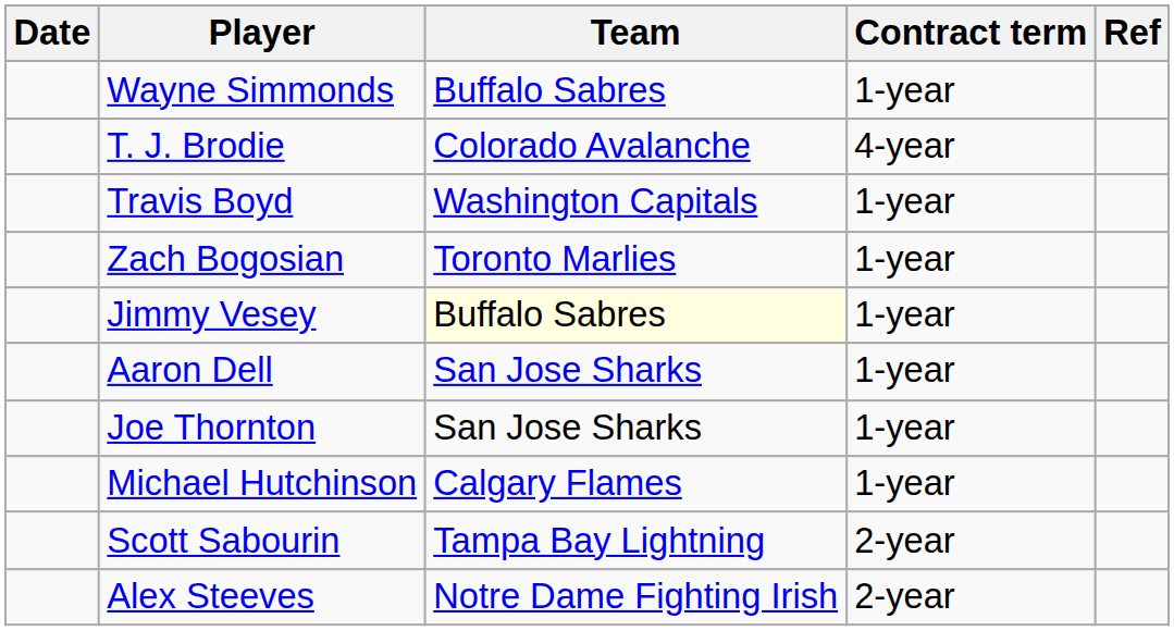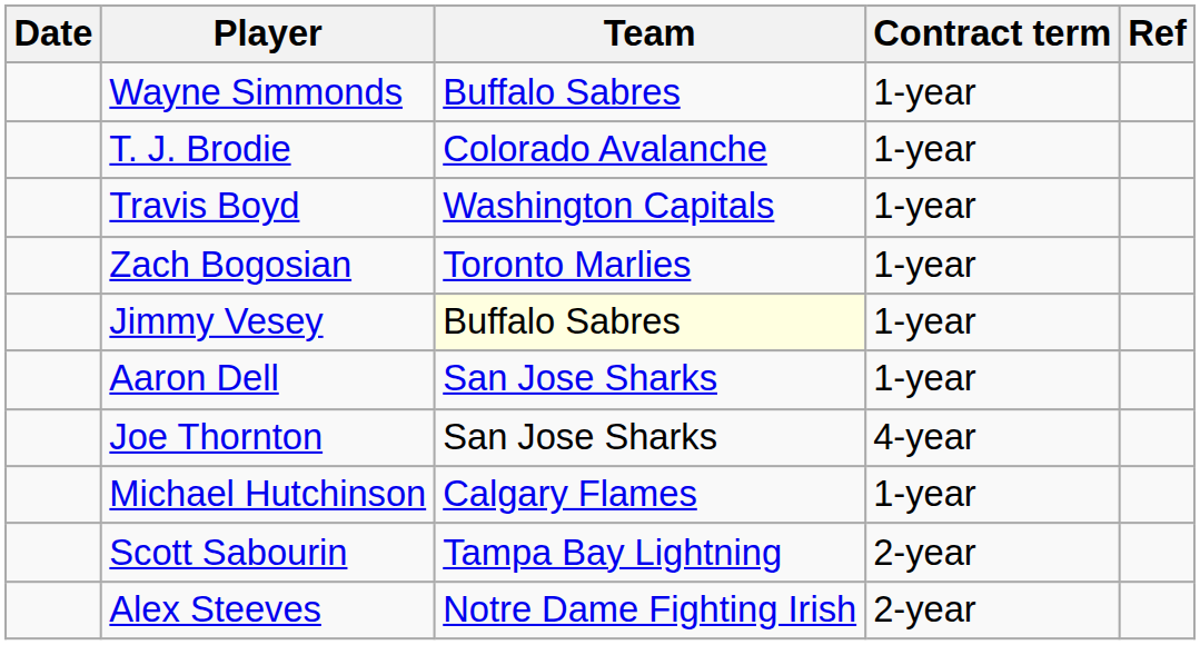 <table class="wikitable">
 <tr>
 <th>Date</th>
 <th>Player</th>
 <th>Team</th>
 <th>Contract term</th>
 <th>Ref</th>
 </tr>
 <tr>
 <td></td>
 <td><a href='#'>Wayne Simmonds</a></td>
 <td><a href='#'>Buffalo Sabres</a></td>
 <td>1-year</td>
 <td></td>
 </tr>
 <tr>
 <td></td>
 <td><a href='#'>T. J. Brodie</a></td>
 <td><a href='#'>Colorado Avalanche</a></td>
-<td>4-year</td>
+<td>1-year</td>
 <td></td>
 </tr>
 <tr>
 <td></td>
 <td><a href='#'>Travis Boyd</a></td>
 <td><a href='#'>Washington Capitals</a></td>
 <td>1-year</td>
 <td></td>
 </tr>
 <tr>
 <td></td>
 <td><a href='#'>Zach Bogosian</a></td>
 <td><a href='#'>Toronto Marlies</a></td>
 <td>1-year</td>
 <td></td>
 </tr>
 <tr>
 <td></td>
 <td><a href='#'>Jimmy Vesey</a></td>
 <td style="background: lightyellow;">Buffalo Sabres</td>
 <td>1-year</td>
 <td></td>
 </tr>
 <tr>
 <td></td>
 <td><a href='#'>Aaron Dell</a></td>
 <td><a href='#'>San Jose Sharks</a></td>
 <td>1-year</td>
 <td></td>
 </tr>
 <tr>
 <td></td>
 <td><a href='#'>Joe Thornton</a></td>
 <td>San Jose Sharks</td>
-<td>1-year</td>
+<td>4-year</td>
 <td></td>
 </tr>
 <tr>
 <td></td>
 <td><a href='#'>Michael Hutchinson</a></td>
 <td><a href='#'>Calgary Flames</a></td>
 <td>1-year</td>
 <td></td>
 </tr>
 <tr>
 <td></td>
 <td><a href='#'>Scott Sabourin</a></td>
 <td><a href='#'>Tampa Bay Lightning</a></td>
 <td>2-year</td>
 <td></td>
 </tr>
 <tr>
 <td></td>
 <td><a href='#'>Alex Steeves</a></td>
 <td><a href='#'>Notre Dame Fighting Irish</a></td>
 <td>2-year</td>
 <td></td>
 </tr>
 </table>
